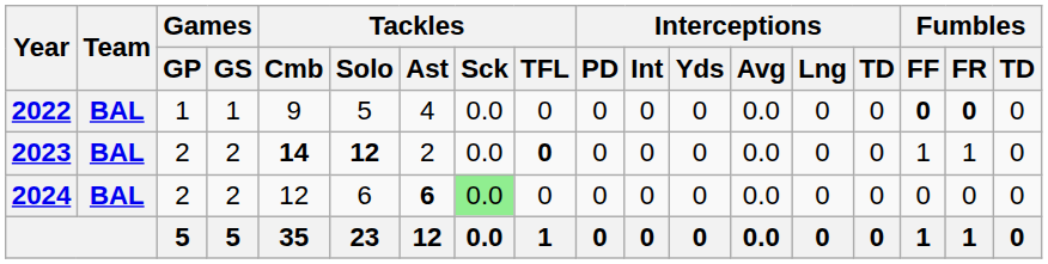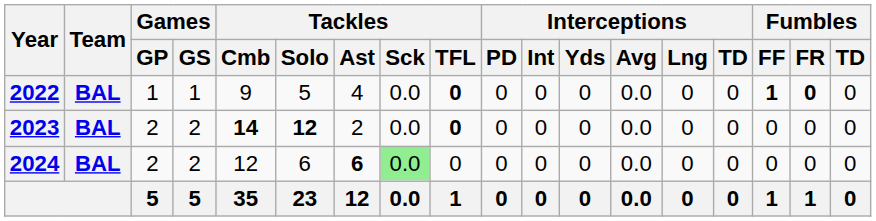 <table class="wikitable" style="text-align:center;">
 <tr>
 <th rowspan="2">Year</th>
 <th rowspan="2">Team</th>
 <th colspan="2">Games</th>
 <th colspan="5">Tackles</th>
 <th colspan="6">Interceptions</th>
 <th colspan="3">Fumbles</th>
 </tr>
 <tr>
 <th>GP</th>
 <th>GS</th>
 <th>Cmb</th>
 <th>Solo</th>
 <th>Ast</th>
 <th>Sck</th>
 <th>TFL</th>
 <th>PD</th>
 <th>Int</th>
 <th>Yds</th>
 <th>Avg</th>
 <th>Lng</th>
 <th>TD</th>
 <th>FF</th>
 <th>FR</th>
 <th>TD</th>
 </tr>
 <tr>
 <th><a href='#'>2022</a></th>
 <th><a href='#'>BAL</a></th>
 <td>1</td>
 <td>1</td>
 <td>9</td>
 <td>5</td>
 <td>4</td>
 <td>0.0</td>
-<td>0</td>
+<td><strong>0</strong></td>
 <td>0</td>
 <td>0</td>
 <td>0</td>
 <td>0.0</td>
 <td>0</td>
 <td>0</td>
-<td><strong>0</strong></td>
+<td><strong>1</strong></td>
 <td><strong>0</strong></td>
 <td>0</td>
 </tr>
 <tr>
 <th><a href='#'>2023</a></th>
 <th><a href='#'>BAL</a></th>
 <td>2</td>
 <td>2</td>
 <td><strong>14</strong></td>
 <td><strong>12</strong></td>
 <td>2</td>
 <td>0.0</td>
 <td><strong>0</strong></td>
 <td>0</td>
 <td>0</td>
 <td>0</td>
 <td>0.0</td>
 <td>0</td>
 <td>0</td>
-<td>1</td>
-<td>1</td>
+<td>0</td>
+<td>0</td>
 <td>0</td>
 </tr>
 <tr>
 <th><a href='#'>2024</a></th>
 <th><a href='#'>BAL</a></th>
 <td>2</td>
 <td>2</td>
 <td>12</td>
 <td>6</td>
 <td><strong>6</strong></td>
 <td style="background: lightgreen;">0.0</td>
 <td>0</td>
 <td>0</td>
 <td>0</td>
 <td>0</td>
 <td>0.0</td>
 <td>0</td>
 <td>0</td>
 <td>0</td>
 <td>0</td>
 <td>0</td>
 </tr>
 <tr>
 <th colspan="2"></th>
 <th>5</th>
 <th>5</th>
 <th>35</th>
 <th>23</th>
 <th>12</th>
 <th>0.0</th>
 <th>1</th>
 <th>0</th>
 <th>0</th>
 <th>0</th>
 <th>0.0</th>
 <th>0</th>
 <th>0</th>
 <th>1</th>
 <th>1</th>
 <th>0</th>
 </tr>
 </table>
